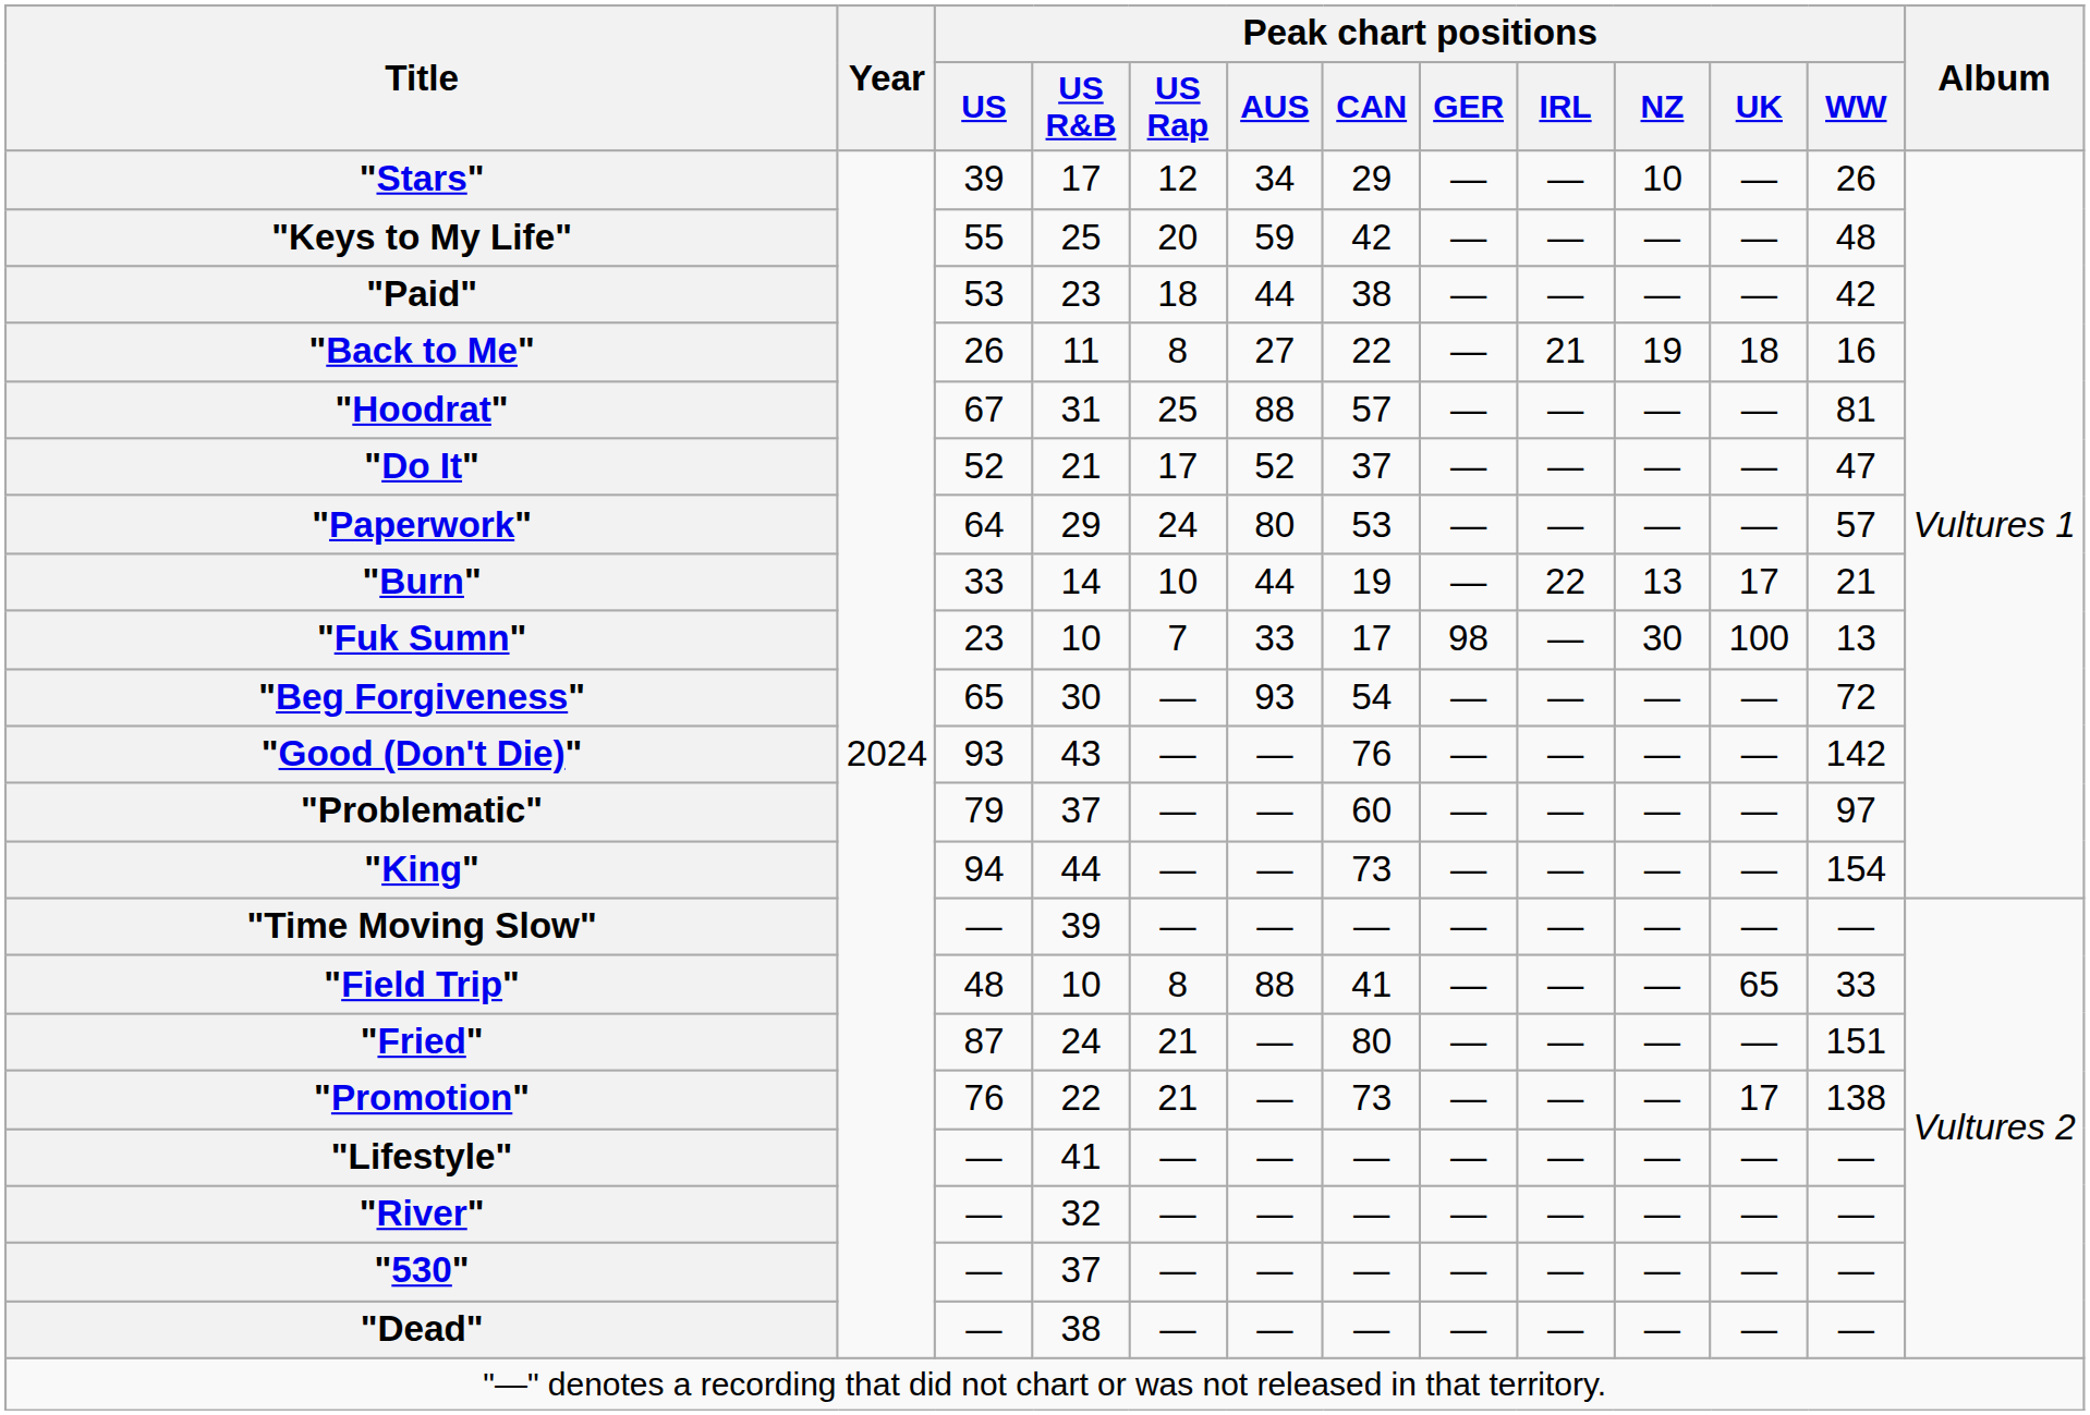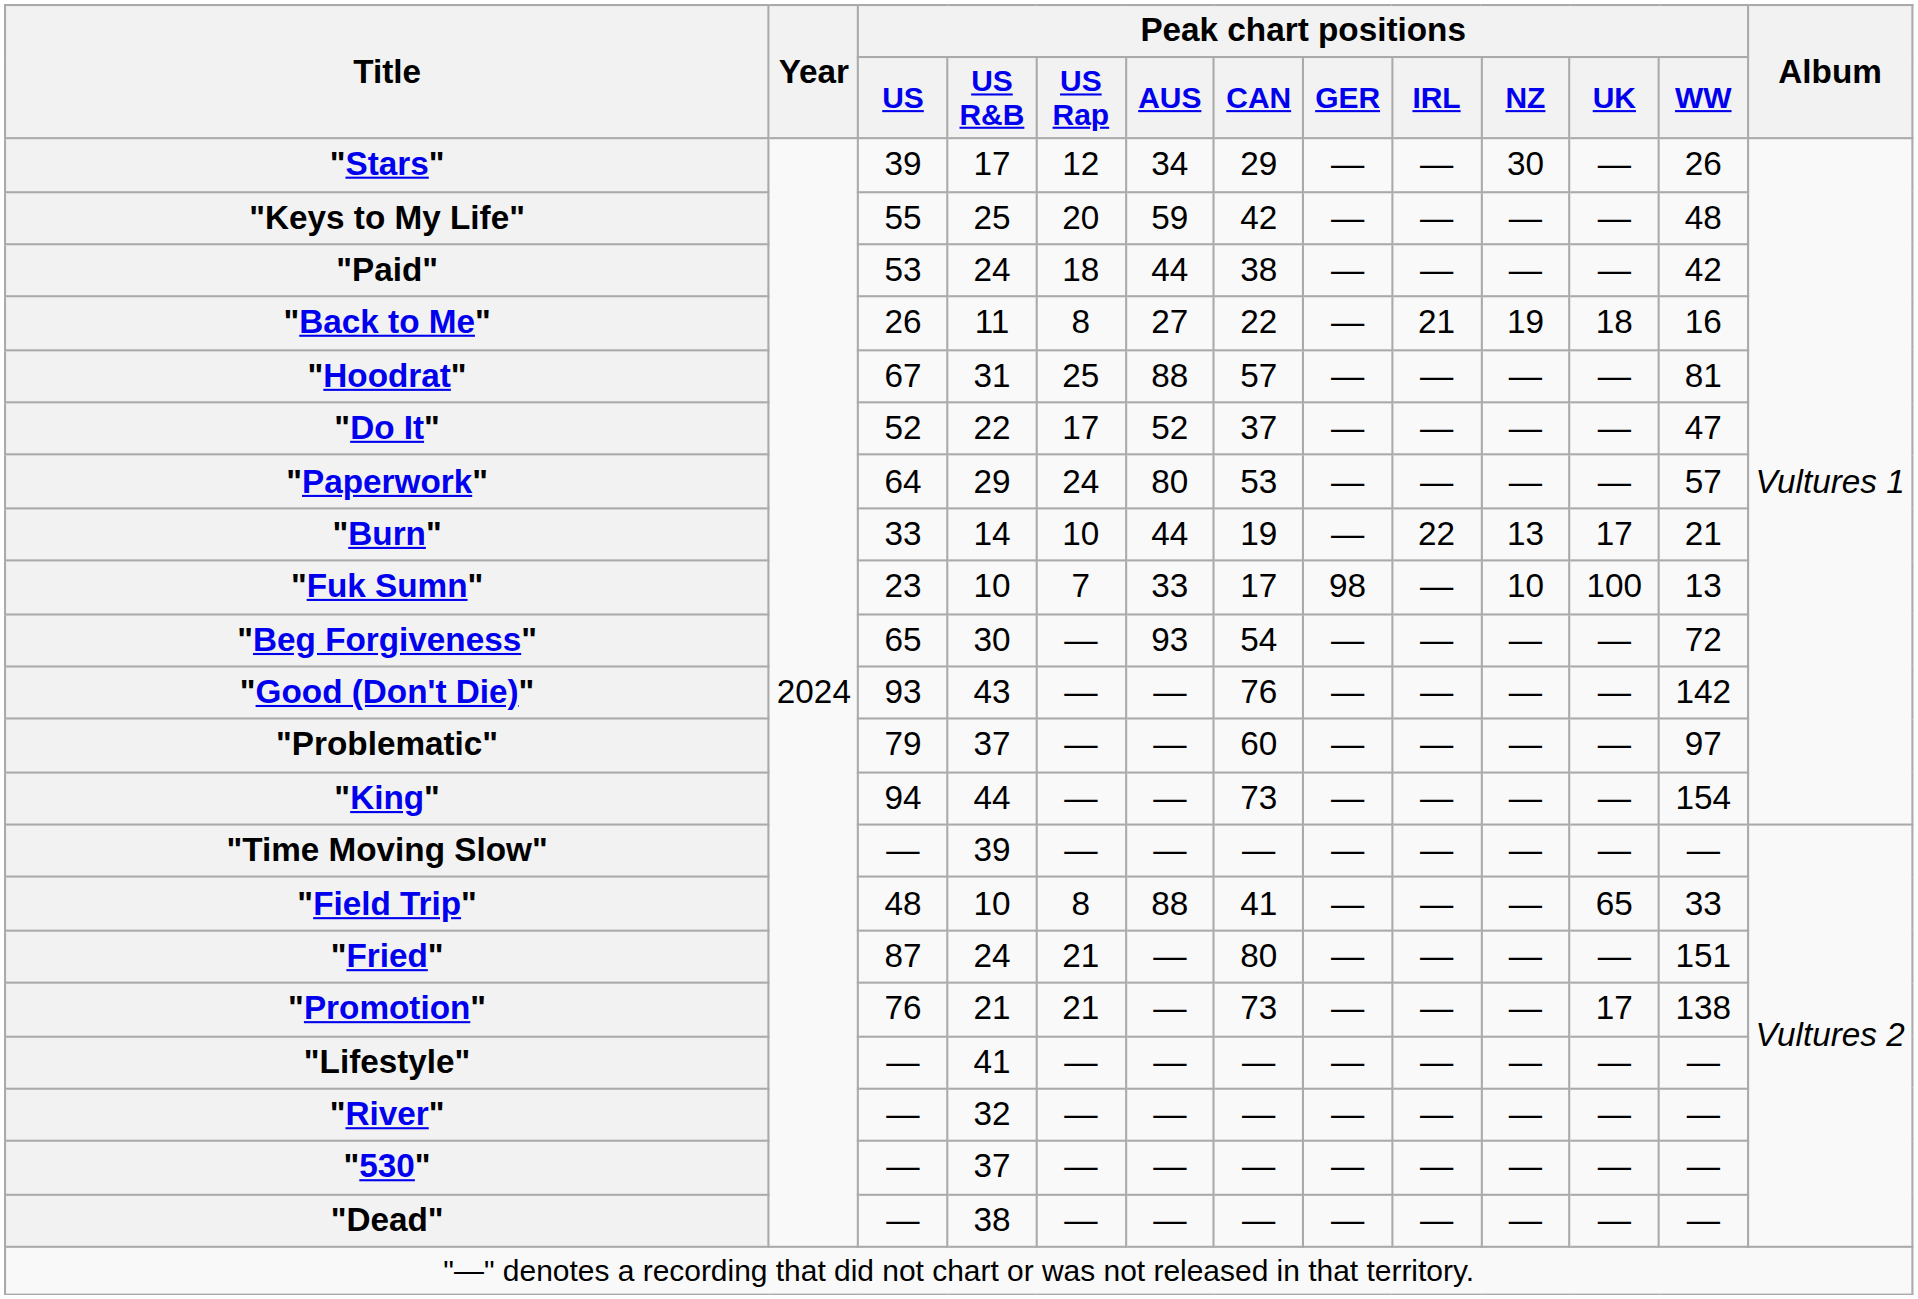 <table class="wikitable plainrowheaders" style="text-align:center;">
 <tr>
 <th scope="col" rowspan="2" style="width:22.5em;">Title</th>
 <th scope="col" rowspan="2">Year</th>
 <th scope="col" colspan="10">Peak chart positions</th>
 <th scope="col" rowspan="2">Album</th>
 </tr>
 <tr>
 <th scope="col" style="width:2.5em;font-size:90%;"><a href='#'>US</a><br></th>
 <th scope="col" style="width:2.5em;font-size:90%;"><a href='#'>US<br>R&B</a><br></th>
 <th scope="col" style="width:2.5em;font-size:90%;"><a href='#'>US<br>Rap</a><br></th>
 <th scope="col" style="width:2.5em;font-size:90%;"><a href='#'>AUS</a><br></th>
 <th scope="col" style="width:2.5em;font-size:90%;"><a href='#'>CAN</a><br></th>
 <th scope="col" style="width:2.5em;font-size:90%;"><a href='#'>GER</a><br></th>
 <th scope="col" style="width:2.5em;font-size:90%;"><a href='#'>IRL</a><br></th>
 <th scope="col" style="width:2.5em;font-size:90%;"><a href='#'>NZ</a><br></th>
 <th scope="col" style="width:2.5em;font-size:90%;"><a href='#'>UK</a><br></th>
 <th scope="col" style="width:2.5em;font-size:90%;"><a href='#'>WW</a><br></th>
 </tr>
 <tr>
 <th scope="row">"<a href='#'>Stars</a>"</th>
 <td rowspan="21">2024</td>
 <td>39</td>
 <td>17</td>
 <td>12</td>
 <td>34</td>
 <td>29</td>
 <td>—</td>
 <td>—</td>
-<td>10</td>
+<td>30</td>
 <td>—</td>
 <td>26</td>
 <td rowspan="13"><em>Vultures 1</em></td>
 </tr>
 <tr>
 <th scope="row">"Keys to My Life"<br></th>
 <td>55</td>
 <td>25</td>
 <td>20</td>
 <td>59</td>
 <td>42</td>
 <td>—</td>
 <td>—</td>
 <td>—</td>
 <td>—</td>
 <td>48</td>
 </tr>
 <tr>
 <th scope="row">"Paid"</th>
 <td>53</td>
-<td>23</td>
+<td>24</td>
 <td>18</td>
 <td>44</td>
 <td>38</td>
 <td>—</td>
 <td>—</td>
 <td>—</td>
 <td>—</td>
 <td>42</td>
 </tr>
 <tr>
 <th scope="row">"<a href='#'>Back to Me</a>"<br></th>
 <td>26</td>
 <td>11</td>
 <td>8</td>
 <td>27</td>
 <td>22</td>
 <td>—</td>
 <td>21</td>
 <td>19</td>
 <td>18</td>
 <td>16</td>
 </tr>
 <tr>
 <th scope="row">"<a href='#'>Hoodrat</a>"</th>
 <td>67</td>
 <td>31</td>
 <td>25</td>
 <td>88</td>
 <td>57</td>
 <td>—</td>
 <td>—</td>
 <td>—</td>
 <td>—</td>
 <td>81</td>
 </tr>
 <tr>
 <th scope="row">"<a href='#'>Do It</a>"<br></th>
 <td>52</td>
-<td>21</td>
+<td>22</td>
 <td>17</td>
 <td>52</td>
 <td>37</td>
 <td>—</td>
 <td>—</td>
 <td>—</td>
 <td>—</td>
 <td>47</td>
 </tr>
 <tr>
 <th scope="row">"<a href='#'>Paperwork</a>"<br></th>
 <td>64</td>
 <td>29</td>
 <td>24</td>
 <td>80</td>
 <td>53</td>
 <td>—</td>
 <td>—</td>
 <td>—</td>
 <td>—</td>
 <td>57</td>
 </tr>
 <tr>
 <th scope="row">"<a href='#'>Burn</a>"</th>
 <td>33</td>
 <td>14</td>
 <td>10</td>
 <td>44</td>
 <td>19</td>
 <td>—</td>
 <td>22</td>
 <td>13</td>
 <td>17</td>
 <td>21</td>
 </tr>
 <tr>
 <th scope="row">"<a href='#'>Fuk Sumn</a>"<br></th>
 <td>23</td>
 <td>10</td>
 <td>7</td>
 <td>33</td>
 <td>17</td>
 <td>98</td>
 <td>—</td>
-<td>30</td>
+<td>10</td>
 <td>100</td>
 <td>13</td>
 </tr>
 <tr>
 <th scope="row">"<a href='#'>Beg Forgiveness</a>"<br></th>
 <td>65</td>
 <td>30</td>
 <td>—</td>
 <td>93</td>
 <td>54</td>
 <td>—</td>
 <td>—</td>
 <td>—</td>
 <td>—</td>
 <td>72</td>
 </tr>
 <tr>
 <th scope="row">"<a href='#'>Good (Don't Die)</a>"</th>
 <td>93</td>
 <td>43</td>
 <td>—</td>
 <td>—</td>
 <td>76</td>
 <td>—</td>
 <td>—</td>
 <td>—</td>
 <td>—</td>
 <td>142</td>
 </tr>
 <tr>
 <th scope="row">"Problematic"</th>
 <td>79</td>
 <td>37</td>
 <td>—</td>
 <td>—</td>
 <td>60</td>
 <td>—</td>
 <td>—</td>
 <td>—</td>
 <td>—</td>
 <td>97</td>
 </tr>
 <tr>
 <th scope="row">"<a href='#'>King</a>"</th>
 <td>94</td>
 <td>44</td>
 <td>—</td>
 <td>—</td>
 <td>73</td>
 <td>—</td>
 <td>—</td>
 <td>—</td>
 <td>—</td>
 <td>154</td>
 </tr>
 <tr>
 <th scope="row">"Time Moving Slow"</th>
 <td>—</td>
 <td>39</td>
 <td>—</td>
 <td>—</td>
 <td>—</td>
 <td>—</td>
 <td>—</td>
 <td>—</td>
 <td>—</td>
 <td>—</td>
 <td rowspan="8"><em>Vultures 2</em></td>
 </tr>
 <tr>
 <th scope="row">"<a href='#'>Field Trip</a>"<br></th>
 <td>48</td>
 <td>10</td>
 <td>8</td>
 <td>88</td>
 <td>41</td>
 <td>—</td>
 <td>—</td>
 <td>—</td>
 <td>65</td>
 <td>33</td>
 </tr>
 <tr>
 <th scope="row">"<a href='#'>Fried</a>"</th>
 <td>87</td>
 <td>24</td>
 <td>21</td>
 <td>—</td>
 <td>80</td>
 <td>—</td>
 <td>—</td>
 <td>—</td>
 <td>—</td>
 <td>151</td>
 </tr>
 <tr>
 <th scope="row">"<a href='#'>Promotion</a>"<br></th>
 <td>76</td>
-<td>22</td>
+<td>21</td>
 <td>21</td>
 <td>—</td>
 <td>73</td>
 <td>—</td>
 <td>—</td>
 <td>—</td>
 <td>17</td>
 <td>138</td>
 </tr>
 <tr>
 <th scope="row">"Lifestyle"<br></th>
 <td>—</td>
 <td>41</td>
 <td>—</td>
 <td>—</td>
 <td>—</td>
 <td>—</td>
 <td>—</td>
 <td>—</td>
 <td>—</td>
 <td>—</td>
 </tr>
 <tr>
 <th scope="row">"<a href='#'>River</a>"<br></th>
 <td>—</td>
 <td>32</td>
 <td>—</td>
 <td>—</td>
 <td>—</td>
 <td>—</td>
 <td>—</td>
 <td>—</td>
 <td>—</td>
 <td>—</td>
 </tr>
 <tr>
 <th scope="row">"<a href='#'>530</a>"</th>
 <td>—</td>
 <td>37</td>
 <td>—</td>
 <td>—</td>
 <td>—</td>
 <td>—</td>
 <td>—</td>
 <td>—</td>
 <td>—</td>
 <td>—</td>
 </tr>
 <tr>
 <th scope="row">"Dead"<br></th>
 <td>—</td>
 <td>38</td>
 <td>—</td>
 <td>—</td>
 <td>—</td>
 <td>—</td>
 <td>—</td>
 <td>—</td>
 <td>—</td>
 <td>—</td>
 </tr>
 <tr>
 <td colspan="13" style="font-size:90%">"—" denotes a recording that did not chart or was not released in that territory.</td>
 </tr>
 </table>
